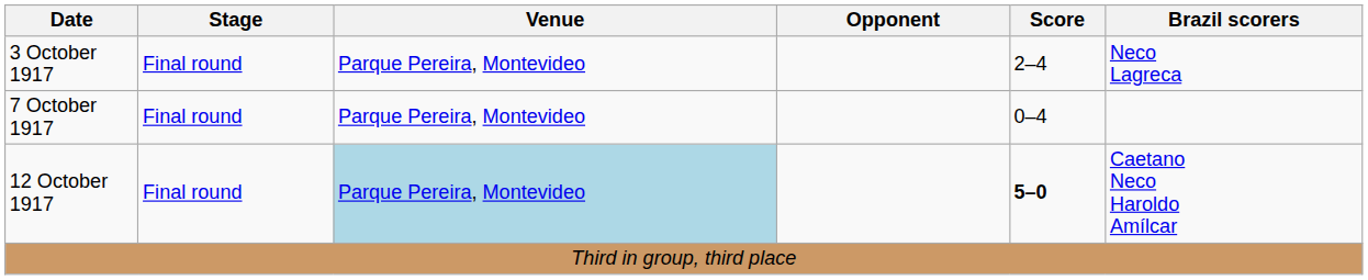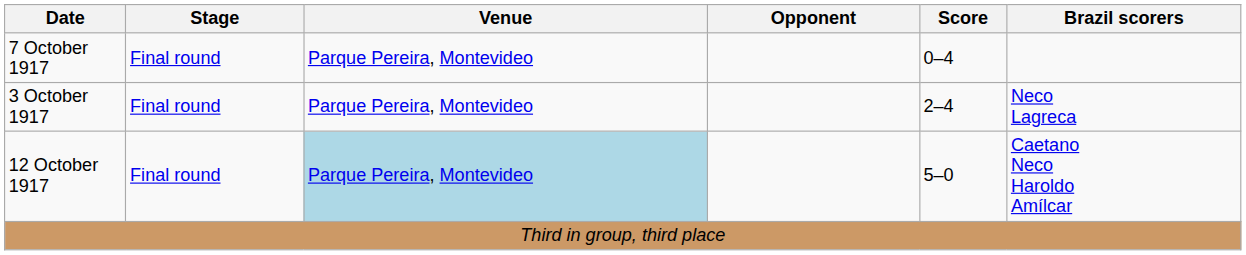 <table class="wikitable">
 <tr>
 <th width=100px>Date</th>
 <th width=150px>Stage</th>
 <th width=350px>Venue</th>
 <th width=180px>Opponent</th>
 <th width=70px>Score</th>
 <th width=200px>Brazil scorers</th>
 </tr>
 <tr>
+<td>7 October 1917</td>
+<td><a href='#'>Final round</a></td>
+<td><a href='#'>Parque Pereira</a>, <a href='#'>Montevideo</a></td>
+<td></td>
+<td>0–4</td>
+<td></td>
+</tr>
+<tr>
 <td>3 October 1917</td>
 <td><a href='#'>Final round</a></td>
 <td><a href='#'>Parque Pereira</a>, <a href='#'>Montevideo</a></td>
 <td></td>
 <td>2–4</td>
 <td><a href='#'>Neco</a>  <br> <a href='#'>Lagreca</a> </td>
 </tr>
 <tr>
-<td>7 October 1917</td>
-<td><a href='#'>Final round</a></td>
-<td><a href='#'>Parque Pereira</a>, <a href='#'>Montevideo</a></td>
-<td></td>
-<td>0–4</td>
-<td></td>
-</tr>
-<tr>
 <td>12 October 1917</td>
 <td><a href='#'>Final round</a></td>
 <td style="background: lightblue;"><a href='#'>Parque Pereira</a>, <a href='#'>Montevideo</a></td>
 <td></td>
-<td><strong>5–0</strong></td>
+<td>5–0</td>
 <td><a href='#'>Caetano</a>  <br> <a href='#'>Neco</a>  <br> <a href='#'>Haroldo</a>  <br> <a href='#'>Amílcar</a> </td>
 </tr>
 <tr>
 <td colspan="6"  style="text-align:center; background:#c96;"><em>Third in group, third place</em></td>
 </tr>
 </table>
